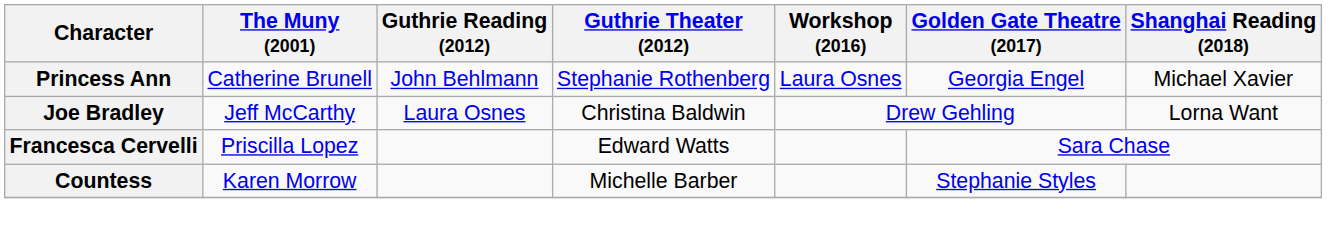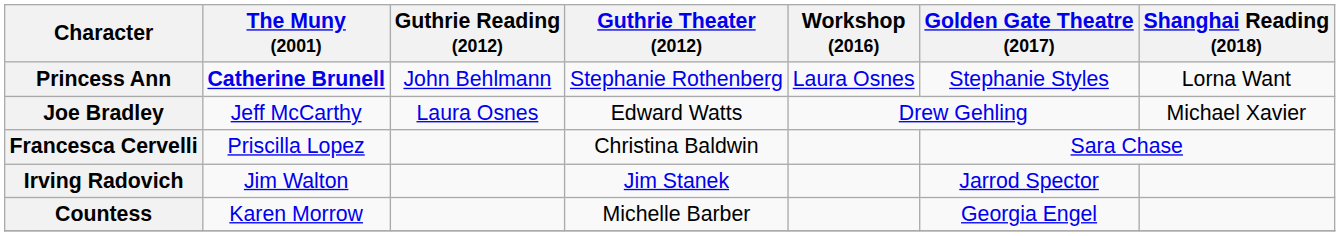 <table class="wikitable" style="width:1000;">
 <tr>
 <th>Character</th>
 <th><a href='#'>The Muny</a><br><small>(2001)</small></th>
 <th>Guthrie Reading<br><small>(2012)</small></th>
 <th><a href='#'>Guthrie Theater</a><br><small>(2012)</small></th>
 <th>Workshop<br><small>(2016)</small></th>
 <th><a href='#'>Golden Gate Theatre</a><br><small>(2017)</small></th>
 <th><a href='#'>Shanghai</a> Reading<br><small>(2018)</small></th>
 </tr>
 <tr>
 <th>Princess Ann</th>
-<td colspan='1' align=center><a href='#'>Catherine Brunell</a></td>
+<td colspan='1' align=center><strong><a href='#'>Catherine Brunell</a></strong></td>
 <td colspan='1' align=center><a href='#'>John Behlmann</a></td>
 <td colspan='1' align=center><a href='#'>Stephanie Rothenberg</a></td>
 <td colspan='1' align=center><a href='#'>Laura Osnes</a></td>
-<td colspan='1' align=center><a href='#'>Georgia Engel</a></td>
-<td colspan='1' align=center>Michael Xavier</td>
+<td colspan='1' align=center><a href='#'>Stephanie Styles</a></td>
+<td colspan='1' align=center>Lorna Want</td>
 </tr>
 <tr>
 <th>Joe Bradley</th>
 <td colspan='1' align=center><a href='#'>Jeff McCarthy</a></td>
 <td colspan='1' align=center><a href='#'>Laura Osnes</a></td>
-<td colspan='1' align=center>Christina Baldwin</td>
+<td colspan='1' align=center>Edward Watts</td>
 <td colspan='2' align=center><a href='#'>Drew Gehling</a></td>
-<td colspan='1' align=center>Lorna Want</td>
+<td colspan='1' align=center>Michael Xavier</td>
 </tr>
 <tr>
 <th>Francesca Cervelli</th>
 <td colspan='1' align=center><a href='#'>Priscilla Lopez</a></td>
 <td colspan='1' align=center></td>
-<td colspan='1' align=center>Edward Watts</td>
+<td colspan='1' align=center>Christina Baldwin</td>
 <td colspan='1' align=center></td>
 <td colspan='2' align=center><a href='#'>Sara Chase</a></td>
+</tr>
+<tr>
+<th>Irving Radovich</th>
+<td colspan='1' align=center><a href='#'>Jim Walton</a></td>
+<td colspan='1' align=center></td>
+<td colspan='1' align=center><a href='#'>Jim Stanek</a></td>
+<td colspan='1' align=center></td>
+<td colspan='1' align=center><a href='#'>Jarrod Spector</a></td>
+<td colspan='1' align=center></td>
 </tr>
 <tr>
 <th>Countess</th>
 <td colspan='1' align=center><a href='#'>Karen Morrow</a></td>
 <td colspan='1' align=center></td>
 <td colspan='1' align=center>Michelle Barber</td>
 <td colspan='1' align=center></td>
-<td colspan='1' align=center><a href='#'>Stephanie Styles</a></td>
+<td colspan='1' align=center><a href='#'>Georgia Engel</a></td>
 <td colspan='1' align=center></td>
 </tr>
 <tr>
 </tr>
 </table>
